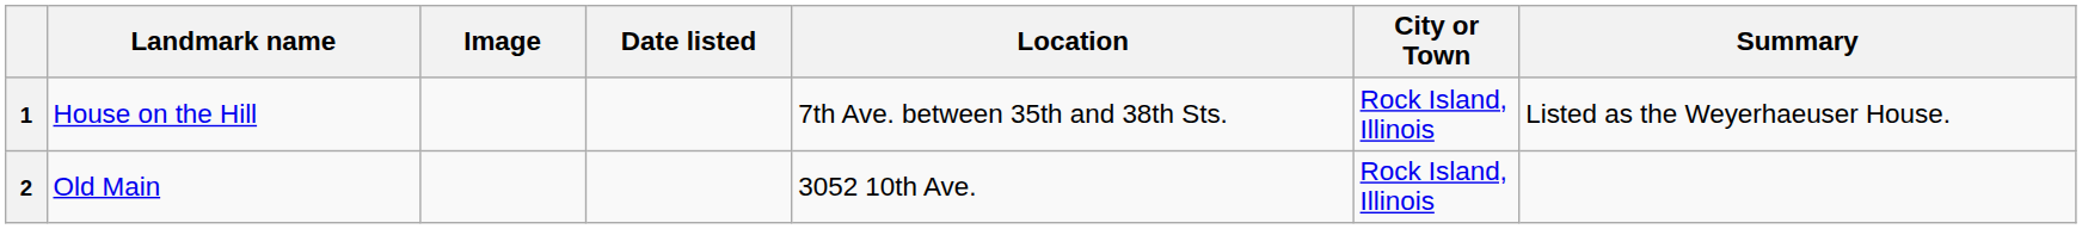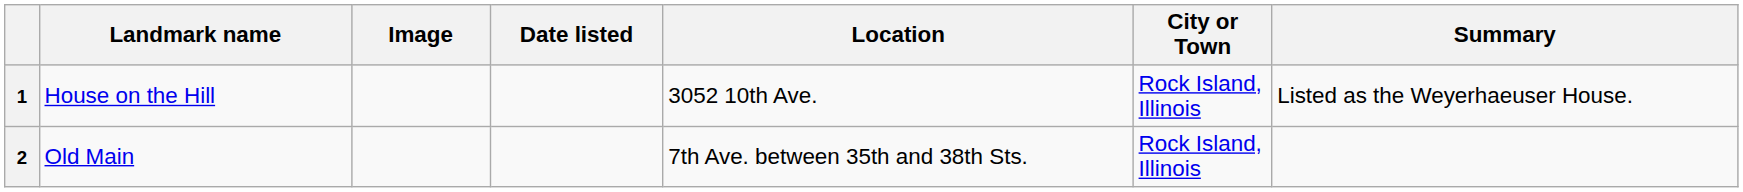 <table class="wikitable sortable" style="width:98%">
 <tr>
 <th width = 2% ></th>
 <th width = 18% ><strong>Landmark name</strong></th>
 <th width = 8% class="unsortable" ><strong>Image</strong></th>
 <th width = 10% ><strong>Date listed</strong></th>
 <th><strong>Location</strong></th>
 <th width = 8% ><strong>City or Town</strong></th>
 <th class="unsortable" ><strong>Summary</strong></th>
 </tr>
 <tr>
 <th><small>1</small></th>
 <td><a href='#'>House on the Hill</a></td>
 <td></td>
 <td></td>
-<td>7th Ave. between 35th and 38th Sts.<br><small></small></td>
+<td>3052 10th Ave.<br><small></small></td>
 <td><a href='#'>Rock Island, Illinois</a></td>
 <td>Listed as the Weyerhaeuser House.</td>
 </tr>
 <tr>
 <th><small>2</small></th>
 <td><a href='#'>Old Main</a></td>
 <td></td>
 <td></td>
-<td>3052 10th Ave.<br><small></small></td>
+<td>7th Ave. between 35th and 38th Sts.<br><small></small></td>
 <td><a href='#'>Rock Island, Illinois</a></td>
 <td></td>
 </tr>
 </table>
